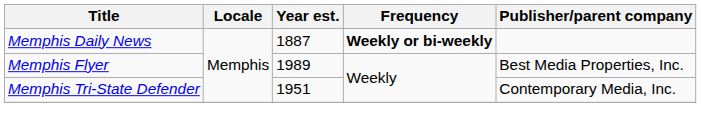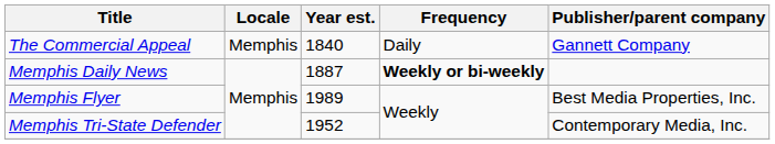 <table class="wikitable sortable">
 <tr>
 <th>Title</th>
 <th>Locale</th>
 <th>Year est.</th>
 <th>Frequency</th>
 <th>Publisher/parent company</th>
+</tr>
+<tr>
+<td><em><a href='#'>The Commercial Appeal</a></em></td>
+<td>Memphis</td>
+<td>1840</td>
+<td>Daily</td>
+<td><a href='#'>Gannett Company</a></td>
 </tr>
 <tr>
 <td><em><a href='#'>Memphis Daily News</a></em></td>
 <td rowspan="3">Memphis</td>
 <td>1887</td>
 <td><strong>Weekly or bi-weekly</strong></td>
 <td></td>
 </tr>
 <tr>
 <td><em><a href='#'>Memphis Flyer</a></em></td>
 <td>1989</td>
 <td rowspan="2">Weekly</td>
 <td>Best Media Properties, Inc.</td>
 </tr>
 <tr>
 <td><em><a href='#'>Memphis Tri-State Defender</a></em></td>
-<td>1951</td>
+<td>1952</td>
 <td>Contemporary Media, Inc.</td>
 </tr>
 <tr>
 </tr>
 </table>
